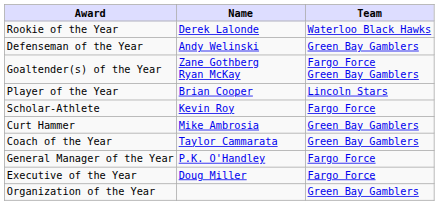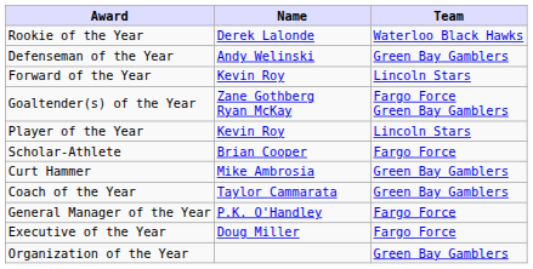 <table class="wikitable" style="text-align:left">
 <tr>
 <th style="background:#ddf; width:40%;">Award</th>
 <th style="background:#ddf; width:30%;">Name</th>
 <th style="background:#ddf; width:30%;">Team</th>
 </tr>
 <tr>
 <td>Rookie of the Year</td>
 <td><a href='#'>Derek Lalonde</a></td>
 <td><a href='#'>Waterloo Black Hawks</a></td>
 </tr>
 <tr>
 <td>Defenseman of the Year</td>
 <td><a href='#'>Andy Welinski</a></td>
 <td><a href='#'>Green Bay Gamblers</a></td>
 </tr>
 <tr>
+<td>Forward of the Year</td>
+<td><a href='#'>Kevin Roy</a></td>
+<td><a href='#'>Lincoln Stars</a></td>
+</tr>
+<tr>
 <td>Goaltender(s) of the Year</td>
 <td><a href='#'>Zane Gothberg</a><br><a href='#'>Ryan McKay</a></td>
 <td><a href='#'>Fargo Force</a><br><a href='#'>Green Bay Gamblers</a></td>
 </tr>
 <tr>
 <td>Player of the Year</td>
-<td><a href='#'>Brian Cooper</a></td>
+<td><a href='#'>Kevin Roy</a></td>
 <td><a href='#'>Lincoln Stars</a></td>
 </tr>
 <tr>
 <td>Scholar-Athlete</td>
-<td><a href='#'>Kevin Roy</a></td>
+<td><a href='#'>Brian Cooper</a></td>
 <td><a href='#'>Fargo Force</a></td>
 </tr>
 <tr>
 <td>Curt Hammer</td>
 <td><a href='#'>Mike Ambrosia</a></td>
 <td><a href='#'>Green Bay Gamblers</a></td>
 </tr>
 <tr>
 <td>Coach of the Year</td>
 <td><a href='#'>Taylor Cammarata</a></td>
 <td><a href='#'>Green Bay Gamblers</a></td>
 </tr>
 <tr>
 <td>General Manager of the Year</td>
 <td><a href='#'>P.K. O'Handley</a></td>
 <td><a href='#'>Fargo Force</a></td>
 </tr>
 <tr>
 <td>Executive of the Year</td>
 <td><a href='#'>Doug Miller</a></td>
 <td><a href='#'>Fargo Force</a></td>
 </tr>
 <tr>
 <td>Organization of the Year</td>
 <td></td>
 <td><a href='#'>Green Bay Gamblers</a></td>
 </tr>
 </table>
